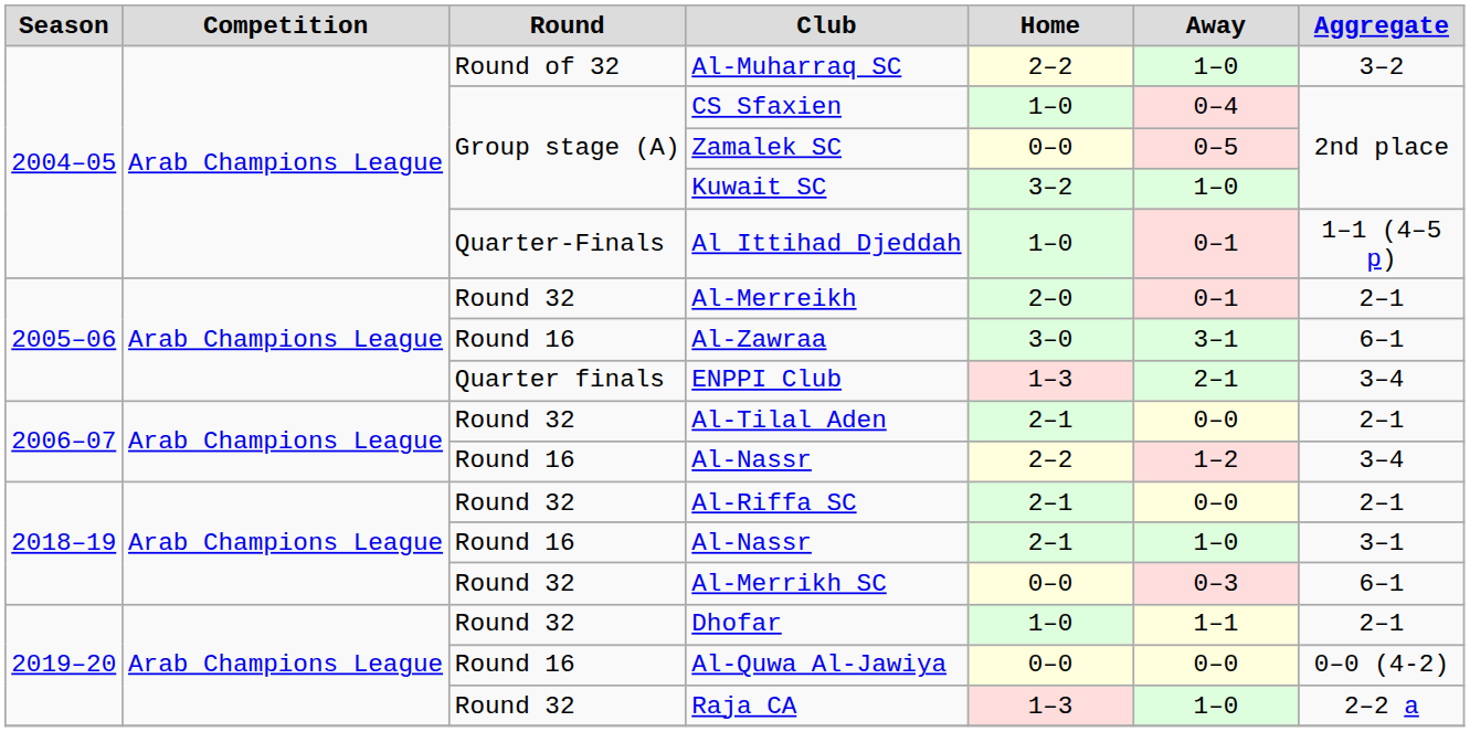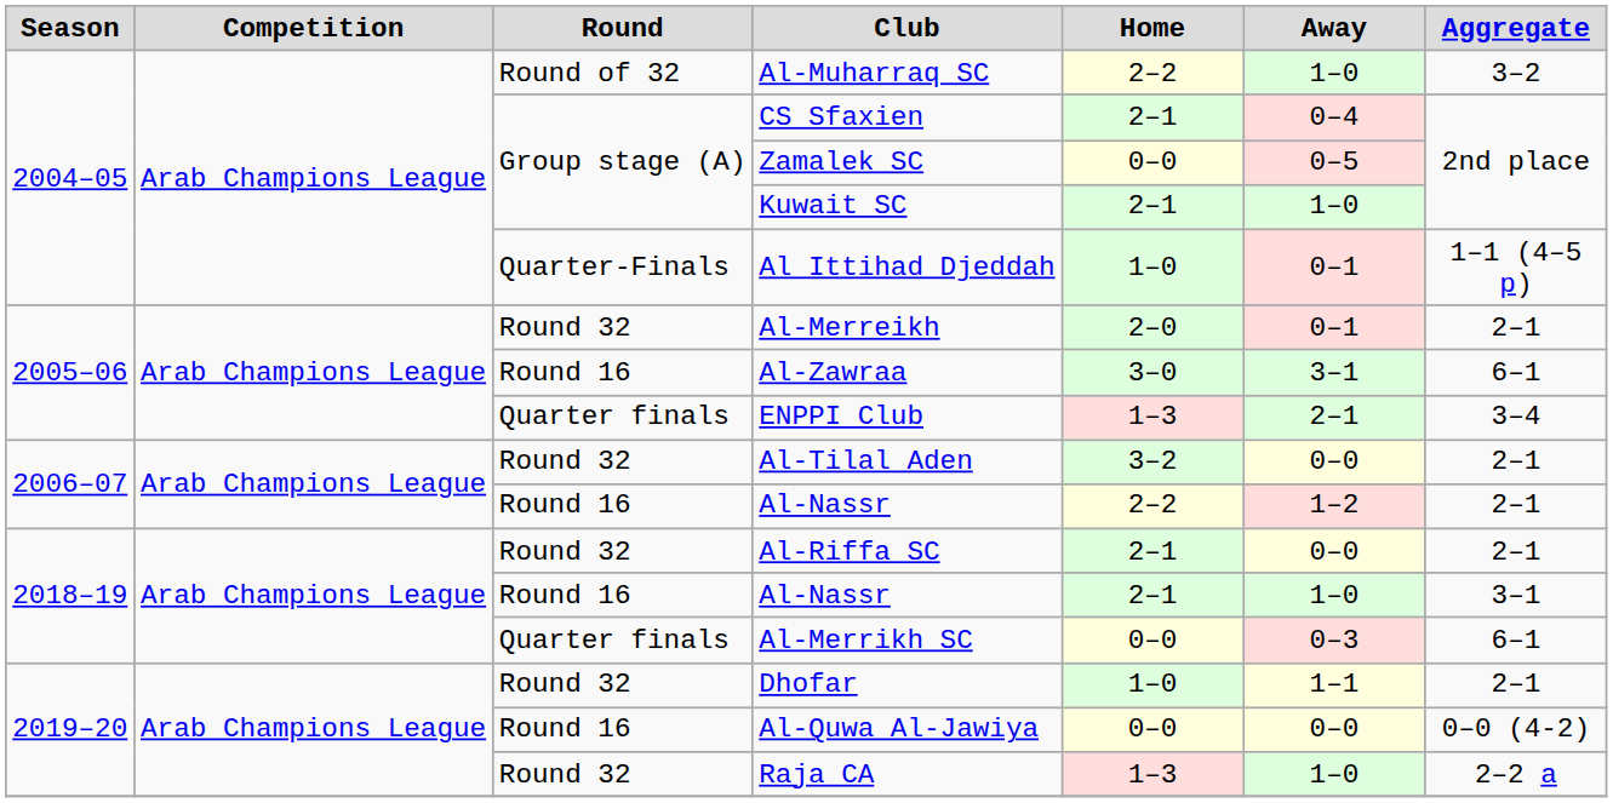 <table class="wikitable" style="text-align: center;">
 <tr>
 <th style="background:#DCDCDC">Season</th>
 <th style="background:#DCDCDC">Competition</th>
 <th style="background:#DCDCDC">Round</th>
 <th style="background:#DCDCDC">Club</th>
 <th width="80" style="background:#DCDCDC">Home</th>
 <th width="80" style="background:#DCDCDC">Away</th>
 <th width="80" style="background:#DCDCDC"><a href='#'>Aggregate</a></th>
 </tr>
 <tr>
 <td rowspan="5" align=left><a href='#'>2004–05</a></td>
 <td rowspan="5"><a href='#'>Arab Champions League</a></td>
 <td align=left>Round of 32</td>
 <td align=left> <a href='#'>Al-Muharraq SC</a></td>
 <td bgcolor="#ffffdd">2–2</td>
 <td bgcolor="#ddffdd">1–0</td>
 <td>3–2</td>
 </tr>
 <tr>
 <td rowspan="3" align=left>Group stage (A)</td>
 <td align=left> <a href='#'>CS Sfaxien</a></td>
-<td bgcolor="#ddffdd">1–0</td>
+<td bgcolor="#ddffdd">2–1</td>
 <td bgcolor="#ffdddd">0–4</td>
 <td rowspan="3">2nd place</td>
 </tr>
 <tr>
 <td align=left> <a href='#'>Zamalek SC</a></td>
 <td bgcolor="#ffffdd">0–0</td>
 <td bgcolor="#ffdddd">0–5</td>
 </tr>
 <tr>
 <td align=left> <a href='#'>Kuwait SC</a></td>
-<td bgcolor="#ddffdd">3–2</td>
+<td bgcolor="#ddffdd">2–1</td>
 <td bgcolor="#ddffdd">1–0</td>
 </tr>
 <tr>
 <td align=left>Quarter-Finals</td>
 <td align=left> <a href='#'>Al Ittihad Djeddah</a></td>
 <td bgcolor="#ddffdd">1–0</td>
 <td bgcolor="#ffdddd">0–1</td>
 <td>1–1 (4–5 <a href='#'>p</a>)</td>
 </tr>
 <tr>
 <td rowspan="3" align=left><a href='#'>2005–06</a></td>
 <td rowspan="3"><a href='#'>Arab Champions League</a></td>
 <td align=left>Round 32</td>
 <td align=left> <a href='#'>Al-Merreikh</a></td>
 <td bgcolor="#ddffdd">2–0</td>
 <td bgcolor="#ffdddd">0–1</td>
 <td>2–1</td>
 </tr>
 <tr>
 <td align=left>Round 16</td>
 <td align=left> <a href='#'>Al-Zawraa</a></td>
 <td bgcolor="#ddffdd">3–0</td>
 <td bgcolor="#ddffdd">3–1</td>
 <td>6–1</td>
 </tr>
 <tr>
 <td align=left>Quarter finals</td>
 <td align=left> <a href='#'>ENPPI Club</a></td>
 <td bgcolor="#ffdddd">1–3</td>
 <td bgcolor="#ddffdd">2–1</td>
 <td>3–4</td>
 </tr>
 <tr>
 <td rowspan="2" align=left><a href='#'>2006–07</a></td>
 <td rowspan="2"><a href='#'>Arab Champions League</a></td>
 <td align=left>Round 32</td>
 <td align=left> <a href='#'>Al-Tilal Aden</a></td>
-<td bgcolor="#ddffdd">2–1</td>
+<td bgcolor="#ddffdd">3–2</td>
 <td bgcolor="#ffffdd">0–0</td>
 <td>2–1</td>
 </tr>
 <tr>
 <td align=left>Round 16</td>
 <td align=left> <a href='#'>Al-Nassr</a></td>
 <td bgcolor="#ffffdd">2–2</td>
 <td bgcolor="#ffdddd">1–2</td>
-<td>3–4</td>
+<td>2–1</td>
 </tr>
 <tr>
 <td rowspan="3" align=left><a href='#'>2018–19</a></td>
 <td rowspan="3"><a href='#'>Arab Champions League</a></td>
 <td align=left>Round 32</td>
 <td align=left> <a href='#'>Al-Riffa SC</a></td>
 <td bgcolor="#ddffdd">2–1</td>
 <td bgcolor="#ffffdd">0–0</td>
 <td>2–1</td>
 </tr>
 <tr>
 <td align=left>Round 16</td>
 <td align=left> <a href='#'>Al-Nassr</a></td>
 <td bgcolor="#ddffdd">2–1</td>
 <td bgcolor="#ddffdd">1–0</td>
 <td>3–1</td>
 </tr>
 <tr>
-<td align=left>Round 32</td>
+<td align=left>Quarter finals</td>
 <td align=left> <a href='#'>Al-Merrikh SC</a></td>
 <td bgcolor="#ffffdd">0–0</td>
 <td bgcolor="#ffdddd">0–3</td>
 <td>6–1</td>
 </tr>
 <tr>
 <td rowspan="3" align=left><a href='#'>2019–20</a></td>
 <td rowspan="3"><a href='#'>Arab Champions League</a></td>
 <td align=left>Round 32</td>
 <td align=left> <a href='#'>Dhofar</a></td>
 <td bgcolor="#ddffdd">1–0</td>
 <td bgcolor="#ffffdd">1–1</td>
 <td>2–1</td>
 </tr>
 <tr>
 <td align=left>Round 16</td>
 <td align=left> <a href='#'>Al-Quwa Al-Jawiya</a></td>
 <td bgcolor="#ffffdd">0–0</td>
 <td bgcolor="#ffffdd">0–0</td>
 <td>0–0 (4-2)</td>
 </tr>
 <tr>
 <td align=left>Round 32</td>
 <td align=left> <a href='#'>Raja CA</a></td>
 <td bgcolor="#ffdddd">1–3</td>
 <td bgcolor="#ddffdd">1–0</td>
 <td>2–2 <a href='#'>a</a></td>
 </tr>
 <tr>
 </tr>
 </table>
